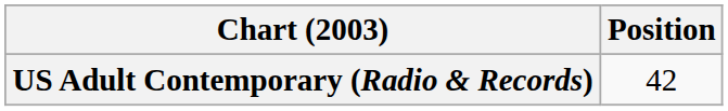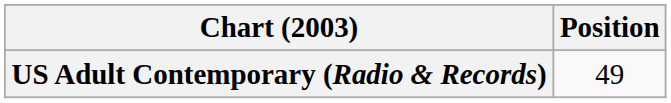 <table class="wikitable plainrowheaders" style="text-align:center">
 <tr>
 <th scope="col">Chart (2003)</th>
 <th scope="col">Position</th>
 </tr>
 <tr>
 <th scope="row">US Adult Contemporary (<em>Radio & Records</em>)</th>
-<td>42</td>
+<td>49</td>
 </tr>
 </table>
